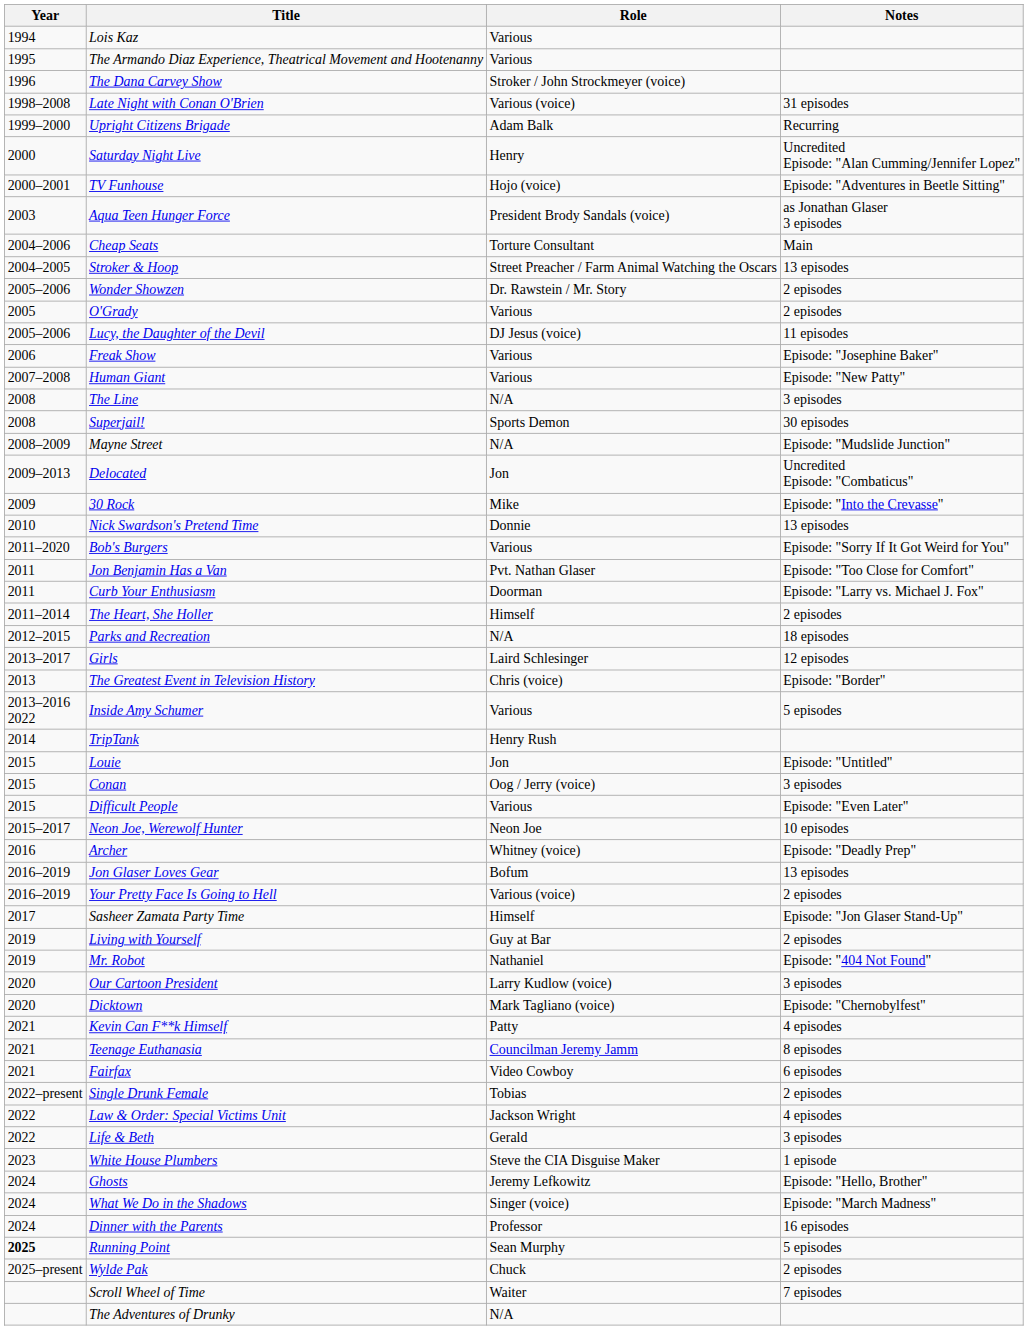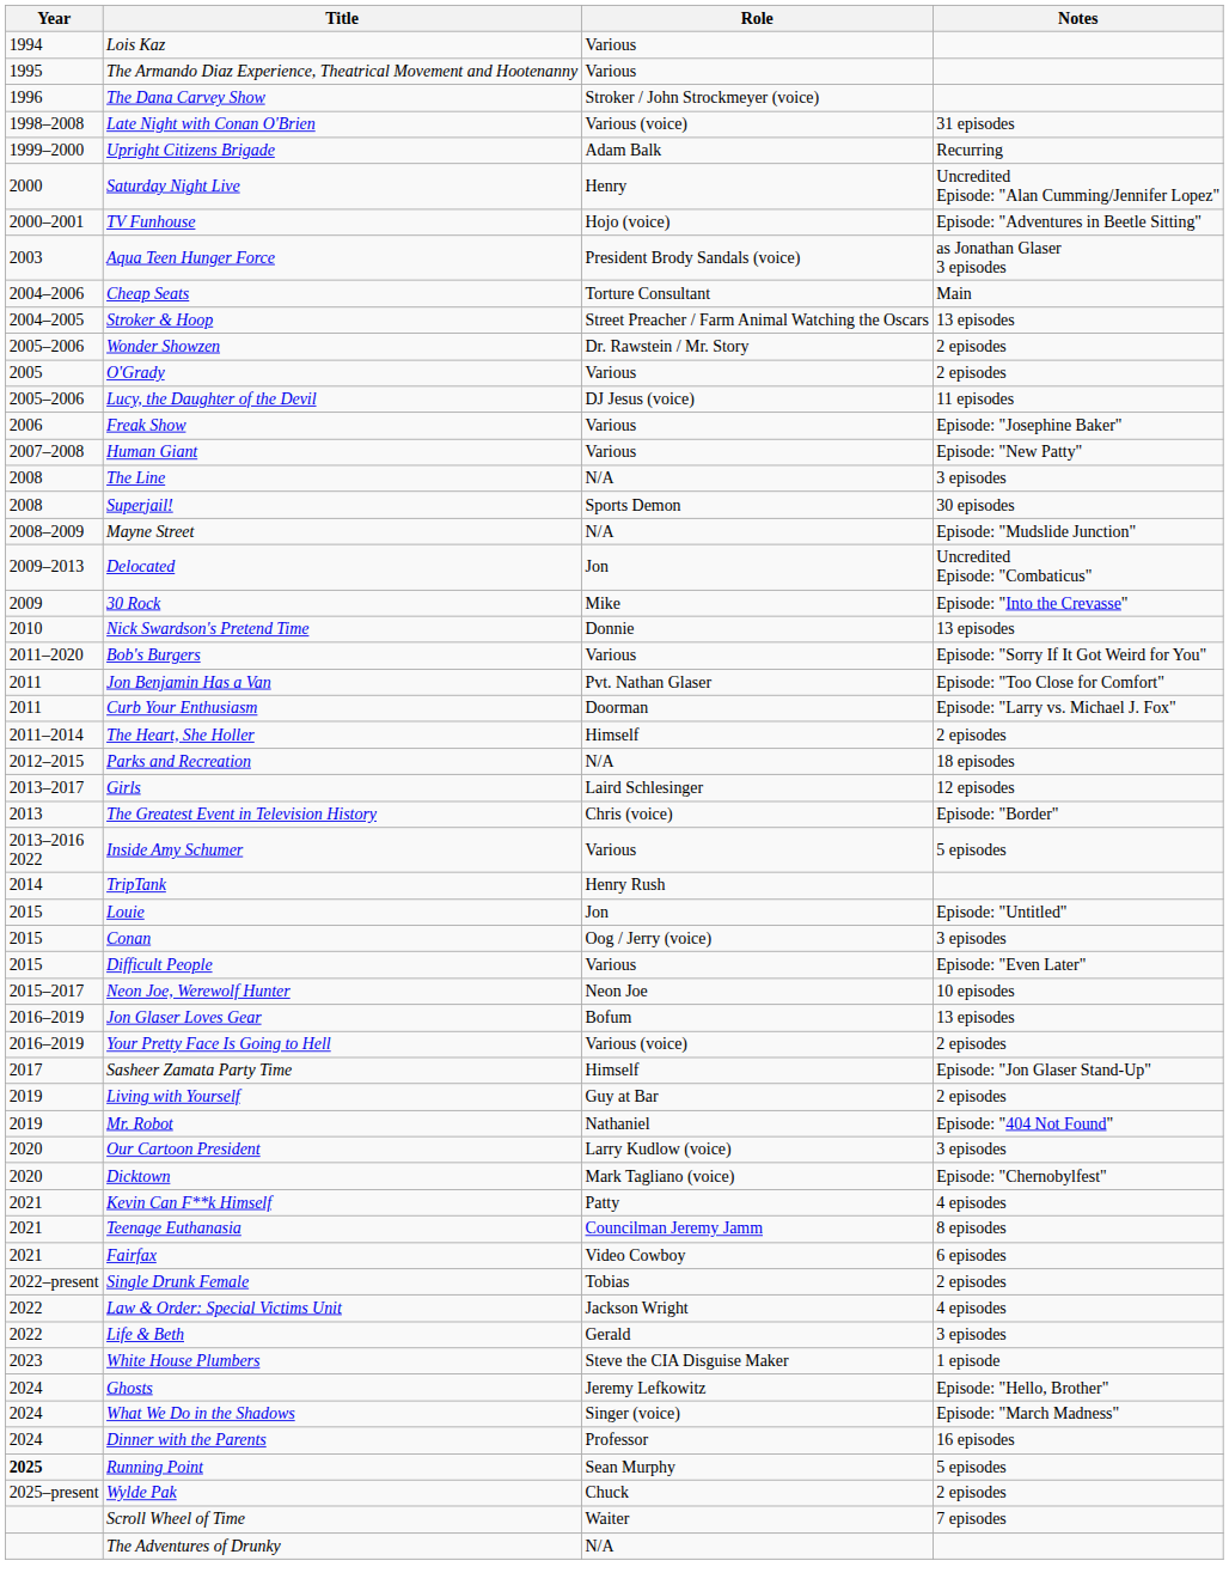 <table class="wikitable sortable">
 <tr>
 <th>Year</th>
 <th>Title</th>
 <th>Role</th>
 <th class="unsortable">Notes</th>
 </tr>
 <tr>
 <td>1994</td>
 <td><em>Lois Kaz</em></td>
 <td>Various</td>
 <td></td>
 </tr>
 <tr>
 <td>1995</td>
 <td><em>The Armando Diaz Experience, Theatrical Movement and Hootenanny</em></td>
 <td>Various</td>
 <td></td>
 </tr>
 <tr>
 <td>1996</td>
 <td><em><a href='#'>The Dana Carvey Show</a></em></td>
 <td>Stroker / John Strockmeyer (voice)</td>
 <td></td>
 </tr>
 <tr>
 <td>1998–2008</td>
 <td><em><a href='#'>Late Night with Conan O'Brien</a></em></td>
 <td>Various (voice)</td>
 <td>31 episodes</td>
 </tr>
 <tr>
 <td>1999–2000</td>
 <td><em><a href='#'>Upright Citizens Brigade</a></em></td>
 <td>Adam Balk</td>
 <td>Recurring</td>
 </tr>
 <tr>
 <td>2000</td>
 <td><em><a href='#'>Saturday Night Live</a></em></td>
 <td>Henry</td>
 <td>Uncredited<br>Episode: "Alan Cumming/Jennifer Lopez"</td>
 </tr>
 <tr>
 <td>2000–2001</td>
 <td><em><a href='#'>TV Funhouse</a></em></td>
 <td>Hojo (voice)</td>
 <td>Episode: "Adventures in Beetle Sitting"</td>
 </tr>
 <tr>
 <td>2003</td>
 <td><em><a href='#'>Aqua Teen Hunger Force</a></em></td>
 <td>President Brody Sandals (voice)</td>
 <td>as Jonathan Glaser<br>3 episodes</td>
 </tr>
 <tr>
 <td>2004–2006</td>
 <td><em><a href='#'>Cheap Seats</a></em></td>
 <td>Torture Consultant</td>
 <td>Main</td>
 </tr>
 <tr>
 <td>2004–2005</td>
 <td><em><a href='#'>Stroker & Hoop</a></em></td>
 <td>Street Preacher / Farm Animal Watching the Oscars</td>
 <td>13 episodes</td>
 </tr>
 <tr>
 <td>2005–2006</td>
 <td><em><a href='#'>Wonder Showzen</a></em></td>
 <td>Dr. Rawstein / Mr. Story</td>
 <td>2 episodes</td>
 </tr>
 <tr>
 <td>2005</td>
 <td><em><a href='#'>O'Grady</a></em></td>
 <td>Various</td>
 <td>2 episodes</td>
 </tr>
 <tr>
 <td>2005–2006</td>
 <td><em><a href='#'>Lucy, the Daughter of the Devil</a></em></td>
 <td>DJ Jesus (voice)</td>
 <td>11 episodes</td>
 </tr>
 <tr>
 <td>2006</td>
 <td><em><a href='#'>Freak Show</a></em></td>
 <td>Various</td>
 <td>Episode: "Josephine Baker"</td>
 </tr>
 <tr>
 <td>2007–2008</td>
 <td><em><a href='#'>Human Giant</a></em></td>
 <td>Various</td>
 <td>Episode: "New Patty"</td>
 </tr>
 <tr>
 <td>2008</td>
 <td><em><a href='#'>The Line</a></em></td>
 <td>N/A</td>
 <td>3 episodes</td>
 </tr>
 <tr>
 <td>2008</td>
 <td><em><a href='#'>Superjail!</a></em></td>
 <td>Sports Demon</td>
 <td>30 episodes</td>
 </tr>
 <tr>
 <td>2008–2009</td>
 <td><em>Mayne Street</em></td>
 <td>N/A</td>
 <td>Episode: "Mudslide Junction"</td>
 </tr>
 <tr>
 <td>2009–2013</td>
 <td><em><a href='#'>Delocated</a></em></td>
 <td>Jon</td>
 <td>Uncredited<br>Episode: "Combaticus"</td>
 </tr>
 <tr>
 <td>2009</td>
 <td><em><a href='#'>30 Rock</a></em></td>
 <td>Mike</td>
 <td>Episode: "<a href='#'>Into the Crevasse</a>"</td>
 </tr>
 <tr>
 <td>2010</td>
 <td><em><a href='#'>Nick Swardson's Pretend Time</a></em></td>
 <td>Donnie</td>
 <td>13 episodes</td>
 </tr>
 <tr>
 <td>2011–2020</td>
 <td><em><a href='#'>Bob's Burgers</a></em></td>
 <td>Various</td>
 <td>Episode: "Sorry If It Got Weird for You"</td>
 </tr>
 <tr>
 <td>2011</td>
 <td><em><a href='#'>Jon Benjamin Has a Van</a></em></td>
 <td>Pvt. Nathan Glaser</td>
 <td>Episode: "Too Close for Comfort"</td>
 </tr>
 <tr>
 <td>2011</td>
 <td><em><a href='#'>Curb Your Enthusiasm</a></em></td>
 <td>Doorman</td>
 <td>Episode: "Larry vs. Michael J. Fox"</td>
 </tr>
 <tr>
 <td>2011–2014</td>
 <td><em><a href='#'>The Heart, She Holler</a></em></td>
 <td>Himself</td>
 <td>2 episodes</td>
 </tr>
 <tr>
 <td>2012–2015</td>
 <td><em><a href='#'>Parks and Recreation</a></em></td>
 <td>N/A</td>
 <td>18 episodes</td>
 </tr>
 <tr>
 <td>2013–2017</td>
 <td><em><a href='#'>Girls</a></em></td>
 <td>Laird Schlesinger</td>
 <td>12 episodes</td>
 </tr>
 <tr>
 <td>2013</td>
 <td><em><a href='#'>The Greatest Event in Television History</a></em></td>
 <td>Chris (voice)</td>
 <td>Episode: "Border"</td>
 </tr>
 <tr>
 <td>2013–2016<br>2022</td>
 <td><em><a href='#'>Inside Amy Schumer</a></em></td>
 <td>Various</td>
 <td>5 episodes</td>
 </tr>
 <tr>
 <td>2014</td>
 <td><em><a href='#'>TripTank</a></em></td>
 <td>Henry Rush</td>
 <td></td>
 </tr>
 <tr>
 <td>2015</td>
 <td><em><a href='#'>Louie</a></em></td>
 <td>Jon</td>
 <td>Episode: "Untitled"</td>
 </tr>
 <tr>
 <td>2015</td>
 <td><em><a href='#'>Conan</a></em></td>
 <td>Oog / Jerry (voice)</td>
 <td>3 episodes</td>
 </tr>
 <tr>
 <td>2015</td>
 <td><em><a href='#'>Difficult People</a></em></td>
 <td>Various</td>
 <td>Episode: "Even Later"</td>
 </tr>
 <tr>
 <td>2015–2017</td>
 <td><em><a href='#'>Neon Joe, Werewolf Hunter</a></em></td>
 <td>Neon Joe</td>
 <td>10 episodes</td>
 </tr>
 <tr>
-<td>2016</td>
-<td><em><a href='#'>Archer</a></em></td>
-<td>Whitney (voice)</td>
-<td>Episode: "Deadly Prep"</td>
-</tr>
-<tr>
 <td>2016–2019</td>
 <td><em><a href='#'>Jon Glaser Loves Gear</a></em></td>
 <td>Bofum</td>
 <td>13 episodes</td>
 </tr>
 <tr>
 <td>2016–2019</td>
 <td><em><a href='#'>Your Pretty Face Is Going to Hell</a></em></td>
 <td>Various (voice)</td>
 <td>2 episodes</td>
 </tr>
 <tr>
 <td>2017</td>
 <td><em>Sasheer Zamata Party Time</em></td>
 <td>Himself</td>
 <td>Episode: "Jon Glaser Stand-Up"</td>
 </tr>
 <tr>
 <td>2019</td>
 <td><em><a href='#'>Living with Yourself</a></em></td>
 <td>Guy at Bar</td>
 <td>2 episodes</td>
 </tr>
 <tr>
 <td>2019</td>
 <td><em><a href='#'>Mr. Robot</a></em></td>
 <td>Nathaniel</td>
 <td>Episode: "<a href='#'>404 Not Found</a>"</td>
 </tr>
 <tr>
 <td>2020</td>
 <td><em><a href='#'>Our Cartoon President</a></em></td>
 <td>Larry Kudlow (voice)</td>
 <td>3 episodes</td>
 </tr>
 <tr>
 <td>2020</td>
 <td><em><a href='#'>Dicktown</a></em></td>
 <td>Mark Tagliano (voice)</td>
 <td>Episode: "Chernobylfest"</td>
 </tr>
 <tr>
 <td>2021</td>
 <td><em><a href='#'>Kevin Can F**k Himself</a></em></td>
 <td>Patty</td>
 <td>4 episodes</td>
 </tr>
 <tr>
 <td>2021</td>
 <td><em><a href='#'>Teenage Euthanasia</a></em></td>
 <td><a href='#'>Councilman Jeremy Jamm</a></td>
 <td>8 episodes</td>
 </tr>
 <tr>
 <td>2021</td>
 <td><em><a href='#'>Fairfax</a></em></td>
 <td>Video Cowboy</td>
 <td>6 episodes</td>
 </tr>
 <tr>
 <td>2022–present</td>
 <td><em><a href='#'>Single Drunk Female</a></em></td>
 <td>Tobias</td>
 <td>2 episodes</td>
 </tr>
 <tr>
 <td>2022</td>
 <td><em><a href='#'>Law & Order: Special Victims Unit</a></em></td>
 <td>Jackson Wright</td>
 <td>4 episodes</td>
 </tr>
 <tr>
 <td>2022</td>
 <td><em><a href='#'>Life & Beth</a></em></td>
 <td>Gerald</td>
 <td>3 episodes</td>
 </tr>
 <tr>
 <td>2023</td>
 <td><em><a href='#'>White House Plumbers</a></em></td>
 <td>Steve the CIA Disguise Maker</td>
 <td>1 episode</td>
 </tr>
 <tr>
 <td>2024</td>
 <td><em><a href='#'>Ghosts</a></em></td>
 <td>Jeremy Lefkowitz</td>
 <td>Episode: "Hello, Brother"</td>
 </tr>
 <tr>
 <td>2024</td>
 <td><em><a href='#'>What We Do in the Shadows</a></em></td>
 <td>Singer (voice)</td>
 <td>Episode: "March Madness"</td>
 </tr>
 <tr>
 <td>2024</td>
 <td><em><a href='#'>Dinner with the Parents</a></em></td>
 <td>Professor</td>
 <td>16 episodes</td>
 </tr>
 <tr>
 <td><strong>2025</strong></td>
 <td><em><a href='#'>Running Point</a></em></td>
 <td>Sean Murphy</td>
 <td>5 episodes</td>
 </tr>
 <tr>
 <td>2025–present</td>
 <td><em><a href='#'>Wylde Pak</a></em></td>
 <td>Chuck</td>
 <td>2 episodes</td>
 </tr>
 <tr>
 <td></td>
 <td><em>Scroll Wheel of Time</em></td>
 <td>Waiter</td>
 <td>7 episodes</td>
 </tr>
 <tr>
 <td></td>
 <td><em>The Adventures of Drunky</em></td>
 <td>N/A</td>
 <td></td>
 </tr>
 </table>
